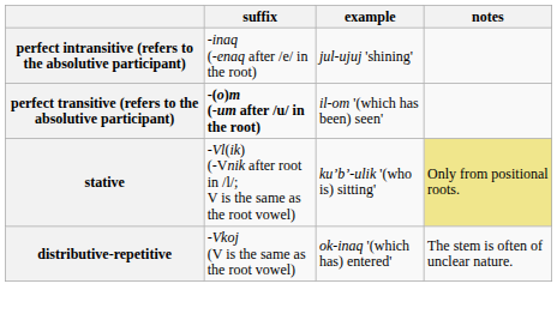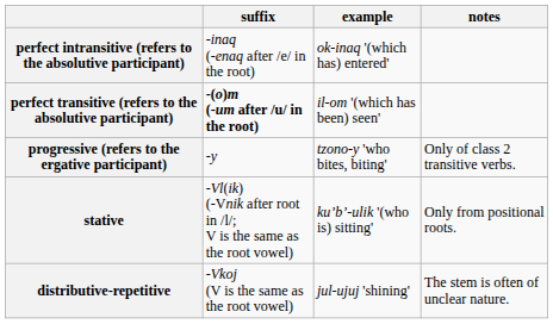 <table class="wikitable">
 <tr>
 <th></th>
 <th><strong>suffix</strong></th>
 <th><strong>example</strong></th>
 <th><strong>notes</strong></th>
 </tr>
 <tr>
 <th><strong>perfect intransitive (refers to the absolutive participant)</strong></th>
 <td><em>-inaq</em><br>(<em>-enaq</em> after /e/ in the root)</td>
-<td><em>jul-ujuj</em> 'shining'</td>
+<td><em>ok-inaq</em> '(which has) entered'</td>
 <td></td>
 </tr>
 <tr>
 <th><strong>perfect transitive (refers to the absolutive participant)</strong></th>
 <td><strong>-(<em>o</em>)<em>m</em><br>(-<em>um</em> after /u/ in the root)</strong></td>
 <td><em>il-om</em> '(which has been) seen'</td>
 <td></td>
 </tr>
 <tr>
+<th><strong>progressive (refers to the ergative participant)</strong></th>
+<td><em>-y</em></td>
+<td><em>tzono-y</em> 'who bites, biting'</td>
+<td>Only of class 2 transitive verbs.</td>
+</tr>
+<tr>
 <th><strong>stative</strong></th>
 <td>-<em>Vl</em>(<em>ik</em>)<br>(-V<em>nik</em> after root in /l/;<br>V is the same as the root vowel)</td>
 <td><em>kuʼbʼ-ulik</em> '(who is) sitting'</td>
-<td style="background: khaki;">Only from positional roots.</td>
+<td>Only from positional roots.</td>
 </tr>
 <tr>
 <th><strong>distributive-repetitive</strong></th>
 <td>-<em>Vkoj</em><br>(V is the same as the root vowel)</td>
-<td><em>ok-inaq</em> '(which has) entered'</td>
+<td><em>jul-ujuj</em> 'shining'</td>
 <td>The stem is often of unclear nature.</td>
 </tr>
 </table>
